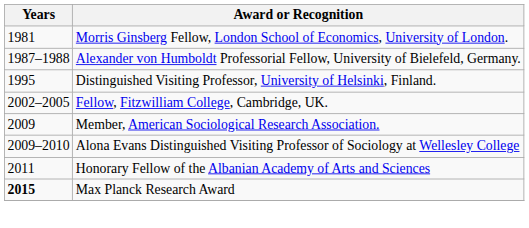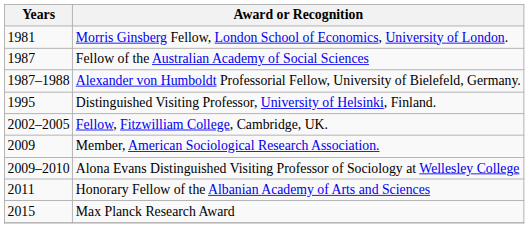 <table class="wikitable">
 <tr>
 <th>Years</th>
 <th>Award or Recognition</th>
 </tr>
 <tr>
 <td>1981</td>
 <td><a href='#'>Morris Ginsberg</a> Fellow, <a href='#'>London School of Economics</a>, <a href='#'>University of London</a>.</td>
+</tr>
+<tr>
+<td>1987</td>
+<td>Fellow of the <a href='#'>Australian Academy of Social Sciences</a></td>
 </tr>
 <tr>
 <td>1987–1988</td>
 <td><a href='#'>Alexander von Humboldt</a> Professorial Fellow, University of Bielefeld, Germany.</td>
 </tr>
 <tr>
 <td>1995</td>
 <td>Distinguished Visiting Professor, <a href='#'>University of Helsinki</a>, Finland.</td>
 </tr>
 <tr>
 <td>2002–2005</td>
 <td><a href='#'>Fellow</a>, <a href='#'>Fitzwilliam College</a>, Cambridge, UK.</td>
 </tr>
 <tr>
 <td>2009</td>
 <td>Member, <a href='#'>American Sociological Research Association.</a></td>
 </tr>
 <tr>
 <td>2009–2010</td>
 <td>Alona Evans Distinguished Visiting Professor of Sociology at <a href='#'>Wellesley College</a></td>
 </tr>
 <tr>
 <td>2011</td>
 <td>Honorary Fellow of the <a href='#'>Albanian Academy of Arts and Sciences</a></td>
 </tr>
 <tr>
-<td><strong>2015</strong></td>
+<td>2015</td>
 <td>Max Planck Research Award</td>
 </tr>
 <tr>
 </tr>
 </table>
